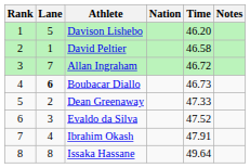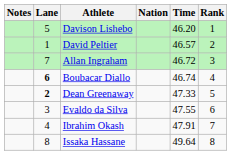 <table class="wikitable sortable" style="text-align:center">
 <tr>
-<th>Rank</th>
+<th>Notes</th>
 <th>Lane</th>
 <th>Athlete</th>
 <th>Nation</th>
 <th>Time</th>
-<th>Notes</th>
+<th>Rank</th>
 </tr>
 <tr style="background:#bbf3bb;">
-<td>1</td>
+<td></td>
 <td>5</td>
 <td align=left><a href='#'>Davison Lishebo</a></td>
 <td align=left></td>
 <td>46.20</td>
-<td></td>
+<td>1</td>
 </tr>
 <tr style="background:#bbf3bb;">
-<td>2</td>
+<td></td>
 <td>1</td>
 <td align=left><a href='#'>David Peltier</a></td>
 <td align=left></td>
-<td>46.58</td>
-<td></td>
+<td>46.57</td>
+<td>2</td>
 </tr>
 <tr style="background:#bbf3bb;">
-<td>3</td>
+<td></td>
 <td>7</td>
 <td align=left><a href='#'>Allan Ingraham</a></td>
 <td align=left></td>
 <td>46.72</td>
-<td></td>
+<td>3</td>
 </tr>
 <tr>
-<td>4</td>
+<td></td>
 <td><strong>6</strong></td>
 <td align=left><a href='#'>Boubacar Diallo</a></td>
 <td align=left></td>
-<td>46.73</td>
-<td></td>
+<td>46.74</td>
+<td>4</td>
 </tr>
 <tr>
-<td>5</td>
-<td>2</td>
+<td></td>
+<td><strong>2</strong></td>
 <td align=left><a href='#'>Dean Greenaway</a></td>
 <td align=left></td>
 <td>47.33</td>
-<td></td>
+<td>5</td>
 </tr>
 <tr>
-<td>6</td>
+<td></td>
 <td>3</td>
 <td align=left><a href='#'>Evaldo da Silva</a></td>
 <td align=left></td>
-<td>47.52</td>
-<td></td>
+<td>47.55</td>
+<td>6</td>
 </tr>
 <tr>
-<td>7</td>
+<td></td>
 <td>4</td>
 <td align=left><a href='#'>Ibrahim Okash</a></td>
 <td align=left></td>
 <td>47.91</td>
-<td></td>
+<td>7</td>
 </tr>
 <tr>
-<td>8</td>
+<td></td>
 <td>8</td>
 <td align=left><a href='#'>Issaka Hassane</a></td>
 <td align=left></td>
 <td>49.64</td>
-<td></td>
+<td>8</td>
 </tr>
 </table>
